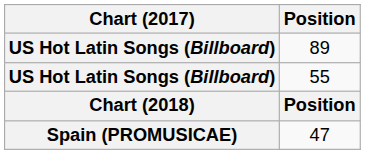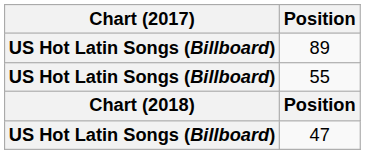 <table class="wikitable plainrowheaders" style="text-align:center">
 <tr>
 <th>Chart (2017)</th>
 <th>Position</th>
 </tr>
 <tr>
 <th scope="row">US Hot Latin Songs (<em>Billboard</em>)</th>
 <td>89</td>
 </tr>
 <tr>
 <th scope="row">US Hot Latin Songs (<em>Billboard</em>)</th>
 <td>55</td>
 </tr>
 <tr>
 <th>Chart (2018)</th>
 <th>Position</th>
 </tr>
 <tr>
-<th scope="row">Spain (PROMUSICAE)</th>
+<th scope="row">US Hot Latin Songs (<em>Billboard</em>)</th>
 <td>47</td>
 </tr>
 </table>
